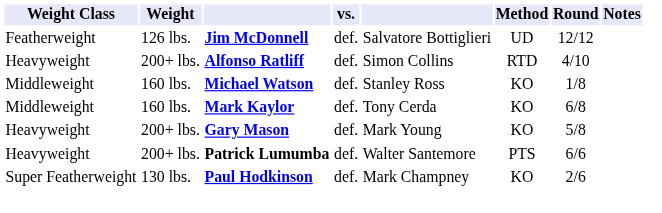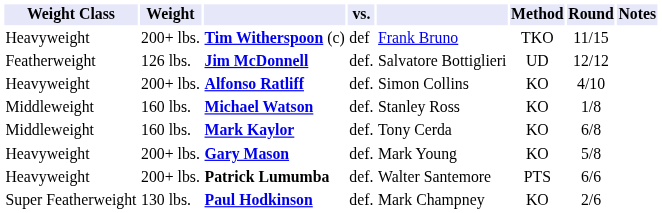 <table class="toccolours" style="font-size: 85%;">
 <tr>
 <th style="background:#e6e8fa; color:#000; text-align:center;">Weight Class</th>
 <th style="background:#e6e8fa; color:#000; text-align:center;">Weight</th>
 <th style="background:#e6e8fa; color:#000; text-align:center;"></th>
 <th style="background:#e6e8fa; color:#000; text-align:center;">vs.</th>
 <th style="background:#e6e8fa; color:#000; text-align:center;"></th>
 <th style="background:#e6e8fa; color:#000; text-align:center;">Method</th>
 <th style="background:#e6e8fa; color:#000; text-align:center;">Round</th>
 <th style="background:#e6e8fa; color:#000; text-align:center;">Notes</th>
+</tr>
+<tr>
+<td>Heavyweight</td>
+<td>200+ lbs.</td>
+<td><strong><a href='#'>Tim Witherspoon</a></strong> (c)</td>
+<td>def</td>
+<td><a href='#'>Frank Bruno</a></td>
+<td align=center>TKO</td>
+<td align=center>11/15</td>
+<td></td>
 </tr>
 <tr>
 <td>Featherweight</td>
 <td>126 lbs.</td>
 <td><strong><a href='#'>Jim McDonnell</a></strong></td>
 <td>def.</td>
 <td>Salvatore Bottiglieri</td>
 <td align=center>UD</td>
 <td align=center>12/12</td>
 </tr>
 <tr>
 <td>Heavyweight</td>
 <td>200+ lbs.</td>
 <td><strong><a href='#'>Alfonso Ratliff</a></strong></td>
 <td>def.</td>
 <td>Simon Collins</td>
-<td align=center>RTD</td>
+<td align=center>KO</td>
 <td align=center>4/10</td>
 </tr>
 <tr>
 <td>Middleweight</td>
 <td>160 lbs.</td>
 <td><strong><a href='#'>Michael Watson</a></strong></td>
 <td>def.</td>
 <td>Stanley Ross</td>
 <td align=center>KO</td>
 <td align=center>1/8</td>
 </tr>
 <tr>
 <td>Middleweight</td>
 <td>160 lbs.</td>
 <td><strong><a href='#'>Mark Kaylor</a></strong></td>
 <td>def.</td>
 <td>Tony Cerda</td>
 <td align=center>KO</td>
 <td align=center>6/8</td>
 </tr>
 <tr>
 <td>Heavyweight</td>
 <td>200+ lbs.</td>
 <td><strong><a href='#'>Gary Mason</a></strong></td>
 <td>def.</td>
 <td>Mark Young</td>
 <td align=center>KO</td>
 <td align=center>5/8</td>
 </tr>
 <tr>
 <td>Heavyweight</td>
 <td>200+ lbs.</td>
 <td><strong>Patrick Lumumba</strong></td>
 <td>def.</td>
 <td>Walter Santemore</td>
 <td align=center>PTS</td>
 <td align=center>6/6</td>
 </tr>
 <tr>
 <td>Super Featherweight</td>
 <td>130 lbs.</td>
 <td><strong><a href='#'>Paul Hodkinson</a></strong></td>
 <td>def.</td>
 <td>Mark Champney</td>
 <td align=center>KO</td>
 <td align=center>2/6</td>
 </tr>
 </table>
